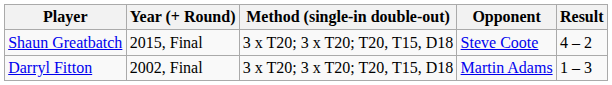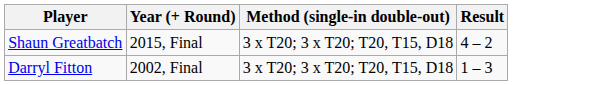 <table class="wikitable sortable">
 <tr>
 <th>Player</th>
 <th>Year (+ Round)</th>
 <th>Method (single-in double-out)</th>
-<th>Opponent</th>
 <th>Result</th>
 </tr>
 <tr>
 <td> <a href='#'>Shaun Greatbatch</a></td>
 <td>2015, Final</td>
 <td>3 x T20; 3 x T20; T20, T15, D18</td>
-<td> <a href='#'>Steve Coote</a></td>
 <td>4 – 2</td>
 </tr>
 <tr>
 <td> <a href='#'>Darryl Fitton</a></td>
 <td>2002, Final</td>
 <td>3 x T20; 3 x T20; T20, T15, D18</td>
-<td> <a href='#'>Martin Adams</a></td>
 <td>1 – 3</td>
 </tr>
 </table>
